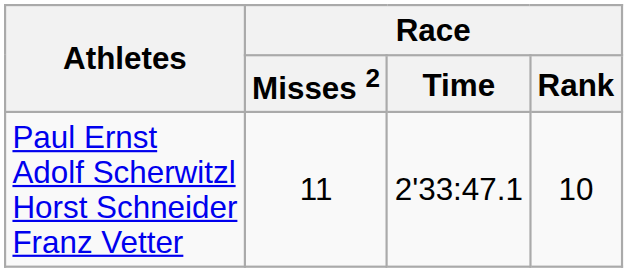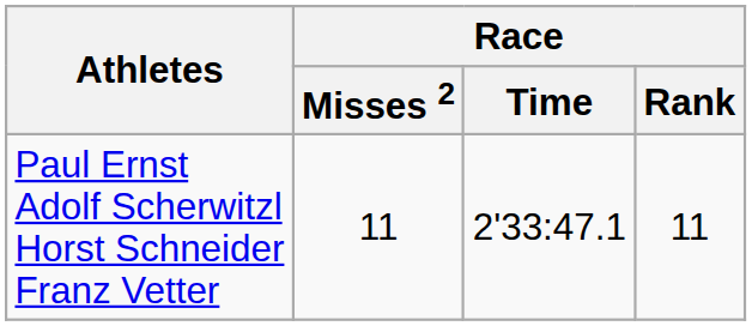 <table class="wikitable" border="1" style="font-size:90%">
 <tr>
 <th rowspan=2>Athletes</th>
 <th colspan=3>Race</th>
 </tr>
 <tr>
 <th>Misses <sup>2</sup></th>
 <th>Time</th>
 <th>Rank</th>
 </tr>
 <tr>
 <td><a href='#'>Paul Ernst</a><br><a href='#'>Adolf Scherwitzl</a><br><a href='#'>Horst Schneider</a><br><a href='#'>Franz Vetter</a></td>
 <td align=center>11</td>
 <td align=center>2'33:47.1</td>
-<td align=center>10</td>
+<td align=center>11</td>
 </tr>
 </table>
